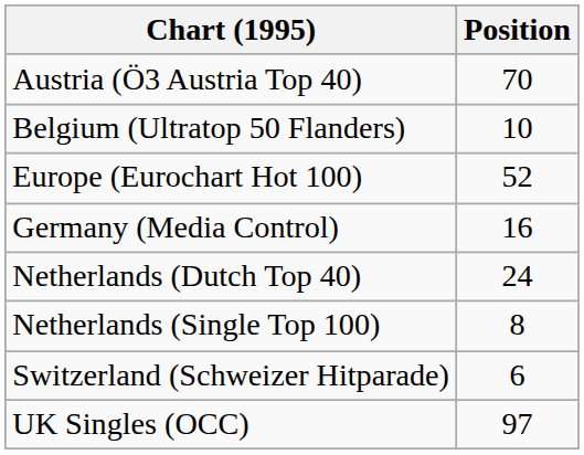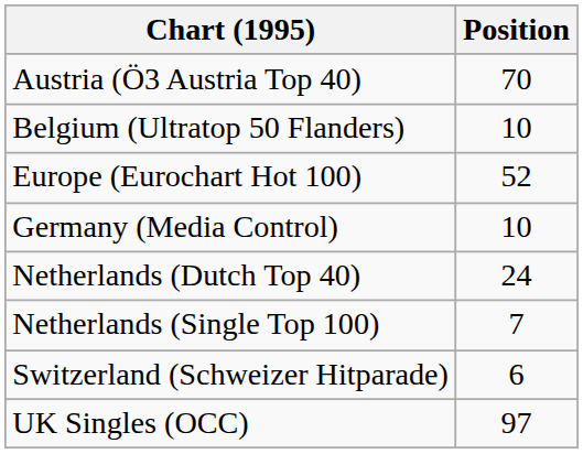 <table class="wikitable sortable">
 <tr>
 <th>Chart (1995)</th>
 <th>Position</th>
 </tr>
 <tr>
 <td>Austria (Ö3 Austria Top 40)</td>
 <td align="center">70</td>
 </tr>
 <tr>
 <td>Belgium (Ultratop 50 Flanders)</td>
 <td align="center">10</td>
 </tr>
 <tr>
 <td>Europe (Eurochart Hot 100)</td>
 <td align="center">52</td>
 </tr>
 <tr>
 <td>Germany (Media Control)</td>
-<td align="center">16</td>
+<td align="center">10</td>
 </tr>
 <tr>
 <td>Netherlands (Dutch Top 40)</td>
 <td align="center">24</td>
 </tr>
 <tr>
 <td>Netherlands (Single Top 100)</td>
-<td align="center">8</td>
+<td align="center">7</td>
 </tr>
 <tr>
 <td>Switzerland (Schweizer Hitparade)</td>
 <td align="center">6</td>
 </tr>
 <tr>
 <td>UK Singles (OCC)</td>
 <td align="center">97</td>
 </tr>
 </table>
